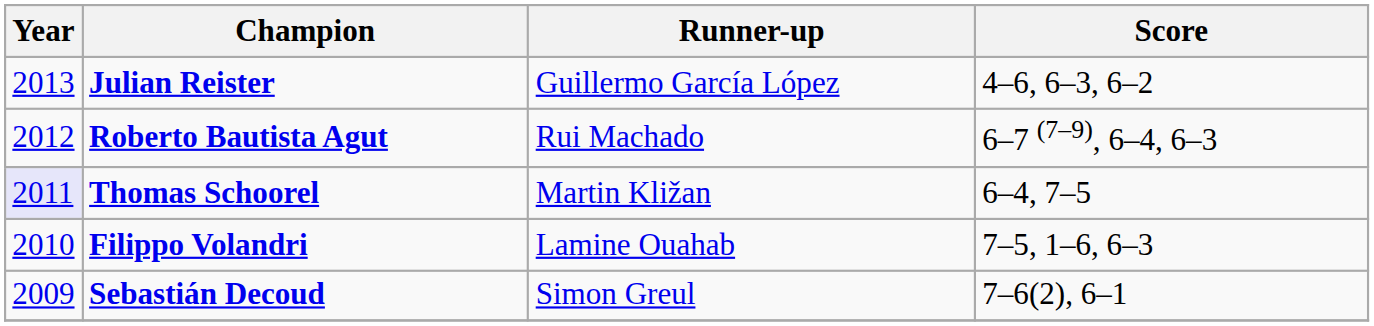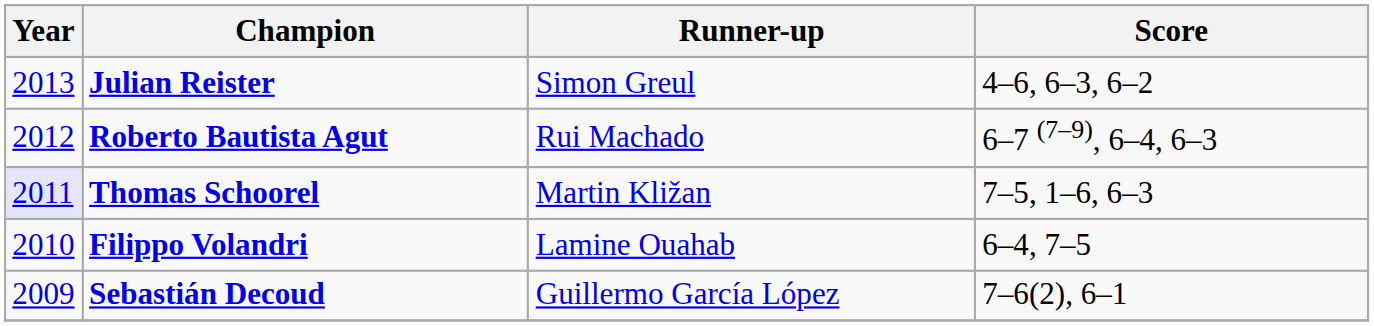 <table class="wikitable" style="font-size:90%">
 <tr>
 <th>Year</th>
 <th width="200">Champion</th>
 <th width="200">Runner-up</th>
 <th width="175">Score</th>
 </tr>
 <tr>
 <td><a href='#'>2013</a></td>
 <td> <strong><a href='#'>Julian Reister</a></strong></td>
-<td> <a href='#'>Guillermo García López</a></td>
+<td> <a href='#'>Simon Greul</a></td>
 <td>4–6, 6–3, 6–2</td>
 </tr>
 <tr>
 <td><a href='#'>2012</a></td>
 <td> <strong><a href='#'>Roberto Bautista Agut</a></strong></td>
 <td> <a href='#'>Rui Machado</a></td>
 <td>6–7 <sup>(7–9)</sup>, 6–4, 6–3</td>
 </tr>
 <tr>
 <td style="background: lavender;"><a href='#'>2011</a></td>
 <td> <strong><a href='#'>Thomas Schoorel</a></strong></td>
 <td> <a href='#'>Martin Kližan</a></td>
-<td>6–4, 7–5</td>
+<td>7–5, 1–6, 6–3</td>
 </tr>
 <tr>
 <td><a href='#'>2010</a></td>
 <td> <strong><a href='#'>Filippo Volandri</a></strong></td>
 <td> <a href='#'>Lamine Ouahab</a></td>
-<td>7–5, 1–6, 6–3</td>
+<td>6–4, 7–5</td>
 </tr>
 <tr>
 <td><a href='#'>2009</a></td>
 <td> <strong><a href='#'>Sebastián Decoud</a></strong></td>
-<td> <a href='#'>Simon Greul</a></td>
+<td> <a href='#'>Guillermo García López</a></td>
 <td>7–6(2), 6–1</td>
 </tr>
 <tr>
 </tr>
 </table>
